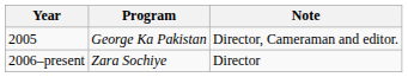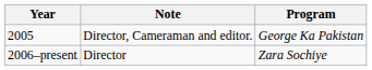 <table class="wikitable">
 <tr>
 <th>Year</th>
+<th>Note</th>
 <th>Program</th>
-<th>Note</th>
 </tr>
 <tr>
 <td>2005</td>
+<td>Director, Cameraman and editor.</td>
 <td><em>George Ka Pakistan</em></td>
-<td>Director, Cameraman and editor.</td>
 </tr>
 <tr>
 <td>2006–present</td>
+<td>Director</td>
 <td><em>Zara Sochiye</em></td>
-<td>Director</td>
 </tr>
 </table>
